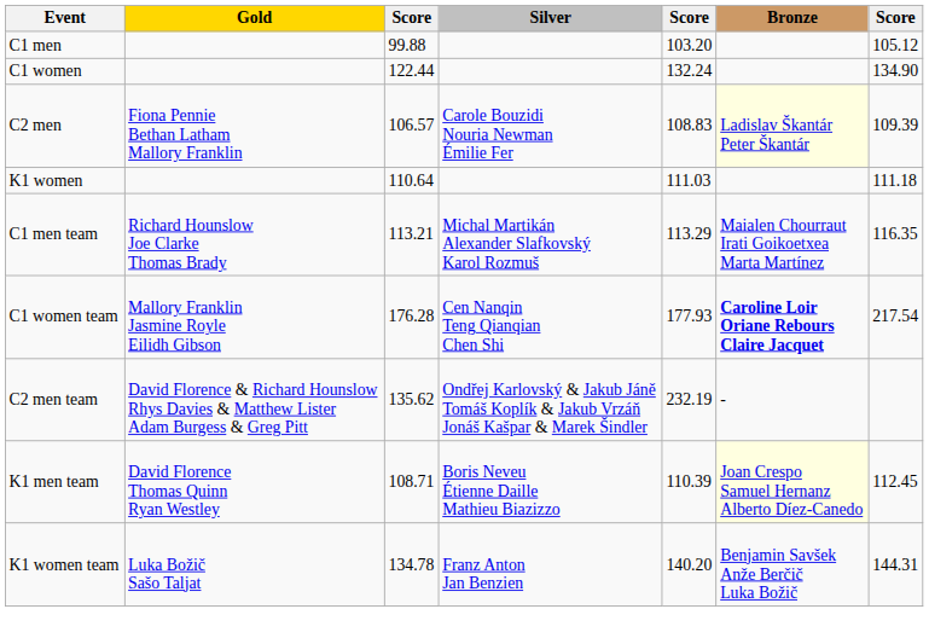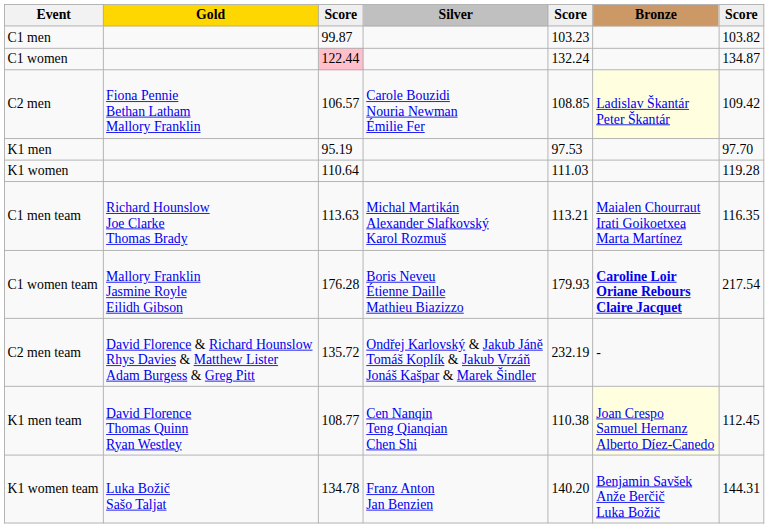 <table class="wikitable" width=100%>
 <tr>
 <th>Event</th>
 <td align=center bgcolor="gold"><strong>Gold</strong></td>
 <td align=center bgcolor="EFEFEF"><strong>Score</strong></td>
 <td align=center bgcolor="silver"><strong>Silver</strong></td>
 <td align=center bgcolor="EFEFEF"><strong>Score</strong></td>
 <td align=center bgcolor="CC9966"><strong>Bronze</strong></td>
 <td align=center bgcolor="EFEFEF"><strong>Score</strong></td>
 </tr>
 <tr>
 <td>C1 men</td>
 <td></td>
-<td>99.88</td>
+<td>99.87</td>
 <td></td>
-<td>103.20</td>
+<td>103.23</td>
 <td></td>
-<td>105.12</td>
+<td>103.82</td>
 </tr>
 <tr>
 <td>C1 women</td>
 <td></td>
-<td>122.44</td>
+<td style="background: pink;">122.44</td>
 <td></td>
 <td>132.24</td>
 <td></td>
-<td>134.90</td>
+<td>134.87</td>
 </tr>
 <tr>
 <td>C2 men</td>
 <td><br><a href='#'>Fiona Pennie</a><br><a href='#'>Bethan Latham</a><br><a href='#'>Mallory Franklin</a></td>
 <td>106.57</td>
 <td><br><a href='#'>Carole Bouzidi</a><br><a href='#'>Nouria Newman</a><br><a href='#'>Émilie Fer</a></td>
-<td>108.83</td>
+<td>108.85</td>
 <td style="background: lightyellow;"><br><a href='#'>Ladislav Škantár</a><br><a href='#'>Peter Škantár</a></td>
-<td>109.39</td>
+<td>109.42</td>
+</tr>
+<tr>
+<td>K1 men</td>
+<td></td>
+<td>95.19</td>
+<td></td>
+<td>97.53</td>
+<td></td>
+<td>97.70</td>
 </tr>
 <tr>
 <td>K1 women</td>
 <td></td>
 <td>110.64</td>
 <td></td>
 <td>111.03</td>
 <td></td>
-<td>111.18</td>
+<td>119.28</td>
 </tr>
 <tr>
 <td>C1 men team</td>
 <td><br><a href='#'>Richard Hounslow</a><br><a href='#'>Joe Clarke</a><br><a href='#'>Thomas Brady</a></td>
+<td>113.63</td>
+<td><br><a href='#'>Michal Martikán</a><br><a href='#'>Alexander Slafkovský</a><br><a href='#'>Karol Rozmuš</a></td>
 <td>113.21</td>
-<td><br><a href='#'>Michal Martikán</a><br><a href='#'>Alexander Slafkovský</a><br><a href='#'>Karol Rozmuš</a></td>
-<td>113.29</td>
 <td><br><a href='#'>Maialen Chourraut</a><br><a href='#'>Irati Goikoetxea</a><br><a href='#'>Marta Martínez</a></td>
 <td>116.35</td>
 </tr>
 <tr>
 <td>C1 women team</td>
 <td><br><a href='#'>Mallory Franklin</a><br><a href='#'>Jasmine Royle</a><br><a href='#'>Eilidh Gibson</a></td>
 <td>176.28</td>
-<td><br><a href='#'>Cen Nanqin</a><br><a href='#'>Teng Qianqian</a><br><a href='#'>Chen Shi</a></td>
-<td>177.93</td>
+<td><br><a href='#'>Boris Neveu</a><br><a href='#'>Étienne Daille</a><br><a href='#'>Mathieu Biazizzo</a></td>
+<td>179.93</td>
 <td><strong><br><a href='#'>Caroline Loir</a><br><a href='#'>Oriane Rebours</a><br><a href='#'>Claire Jacquet</a></strong></td>
 <td>217.54</td>
 </tr>
 <tr>
 <td>C2 men team</td>
 <td><br><a href='#'>David Florence</a> & <a href='#'>Richard Hounslow</a><br><a href='#'>Rhys Davies</a> & <a href='#'>Matthew Lister</a><br><a href='#'>Adam Burgess</a> & <a href='#'>Greg Pitt</a></td>
-<td>135.62</td>
+<td>135.72</td>
 <td><br><a href='#'>Ondřej Karlovský</a> & <a href='#'>Jakub Jáně</a><br><a href='#'>Tomáš Koplík</a> & <a href='#'>Jakub Vrzáň</a><br><a href='#'>Jonáš Kašpar</a> & <a href='#'>Marek Šindler</a></td>
 <td>232.19</td>
 <td>-</td>
 <td></td>
 </tr>
 <tr>
 <td>K1 men team</td>
 <td><br><a href='#'>David Florence</a><br><a href='#'>Thomas Quinn</a><br><a href='#'>Ryan Westley</a></td>
-<td>108.71</td>
-<td><br><a href='#'>Boris Neveu</a><br><a href='#'>Étienne Daille</a><br><a href='#'>Mathieu Biazizzo</a></td>
-<td>110.39</td>
+<td>108.77</td>
+<td><br><a href='#'>Cen Nanqin</a><br><a href='#'>Teng Qianqian</a><br><a href='#'>Chen Shi</a></td>
+<td>110.38</td>
 <td style="background: lightyellow;"><br><a href='#'>Joan Crespo</a><br><a href='#'>Samuel Hernanz</a><br><a href='#'>Alberto Díez-Canedo</a></td>
 <td>112.45</td>
 </tr>
 <tr>
 <td>K1 women team</td>
 <td><br><a href='#'>Luka Božič</a><br><a href='#'>Sašo Taljat</a></td>
 <td>134.78</td>
 <td><br><a href='#'>Franz Anton</a><br><a href='#'>Jan Benzien</a></td>
 <td>140.20</td>
 <td><br><a href='#'>Benjamin Savšek</a><br><a href='#'>Anže Berčič</a><br><a href='#'>Luka Božič</a></td>
 <td>144.31</td>
 </tr>
 </table>
